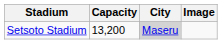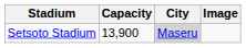 <table class="wikitable sortable">
 <tr>
 <th>Stadium</th>
 <th>Capacity</th>
 <th>City</th>
 <th>Image</th>
 </tr>
 <tr>
 <td><a href='#'>Setsoto Stadium</a></td>
-<td>13,200</td>
+<td>13,900</td>
 <td style="background: lightgrey;"><a href='#'>Maseru</a></td>
 <td></td>
 </tr>
 </table>
